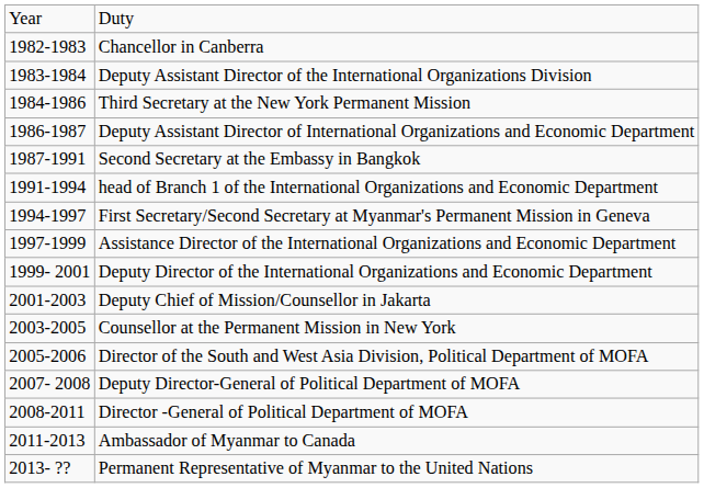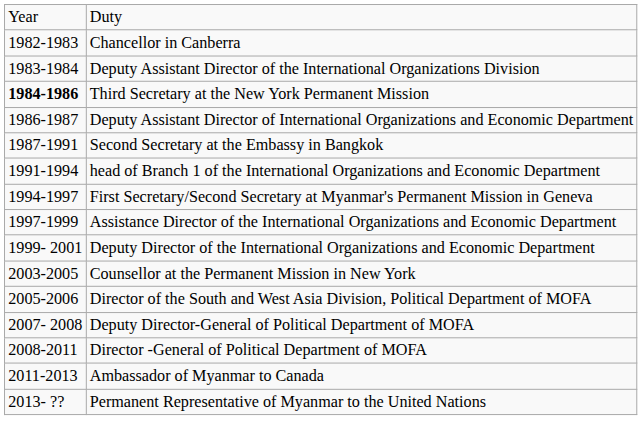 <table class="wikitable">
 <tr>
 <td>Year</td>
 <td>Duty</td>
 </tr>
 <tr>
 <td>1982-1983</td>
 <td>Chancellor in Canberra</td>
 </tr>
 <tr>
 <td>1983-1984</td>
 <td>Deputy Assistant Director of the International Organizations Division</td>
 </tr>
 <tr>
-<td>1984-1986</td>
+<td><strong>1984-1986</strong></td>
 <td>Third Secretary at the New York Permanent Mission </td>
 </tr>
 <tr>
 <td>1986-1987</td>
 <td>Deputy Assistant Director of International Organizations and Economic Department</td>
 </tr>
 <tr>
 <td>1987-1991</td>
 <td>Second Secretary at the Embassy in Bangkok</td>
 </tr>
 <tr>
 <td>1991-1994</td>
 <td>head of Branch 1 of the International Organizations and Economic Department</td>
 </tr>
 <tr>
 <td>1994-1997</td>
 <td>First Secretary/Second Secretary at Myanmar's Permanent Mission in Geneva</td>
 </tr>
 <tr>
 <td>1997-1999</td>
 <td>Assistance  Director of the International Organizations and Economic Department</td>
 </tr>
 <tr>
 <td>1999- 2001</td>
 <td>Deputy Director of the International Organizations and Economic Department</td>
 </tr>
 <tr>
-<td>2001-2003</td>
-<td>Deputy Chief of Mission/Counsellor in Jakarta</td>
-</tr>
-<tr>
 <td>2003-2005</td>
 <td>Counsellor at the Permanent Mission in New York </td>
 </tr>
 <tr>
 <td>2005-2006</td>
 <td>Director of the South and West Asia Division, Political Department of MOFA</td>
 </tr>
 <tr>
 <td>2007- 2008</td>
 <td>Deputy Director-General of Political Department of MOFA</td>
 </tr>
 <tr>
 <td>2008-2011</td>
 <td>Director -General of Political Department of MOFA</td>
 </tr>
 <tr>
 <td>2011-2013</td>
 <td>Ambassador of Myanmar to Canada</td>
 </tr>
 <tr>
 <td>2013- ??</td>
 <td>Permanent Representative of Myanmar to the United Nations</td>
 </tr>
 </table>
